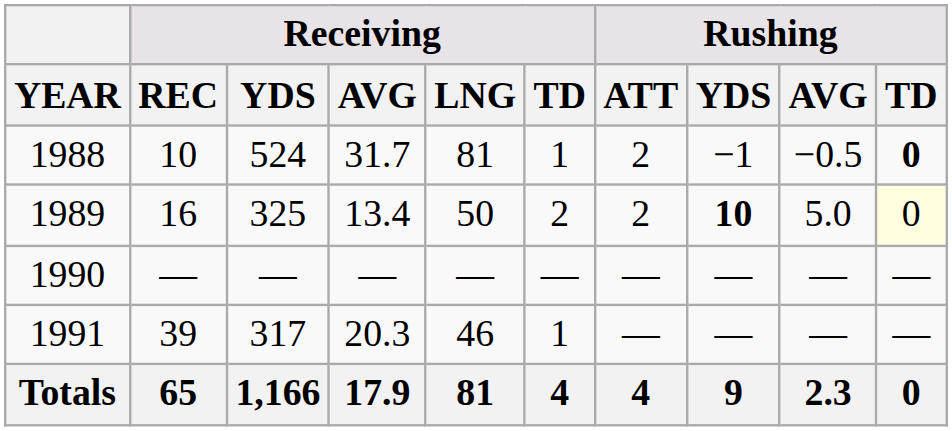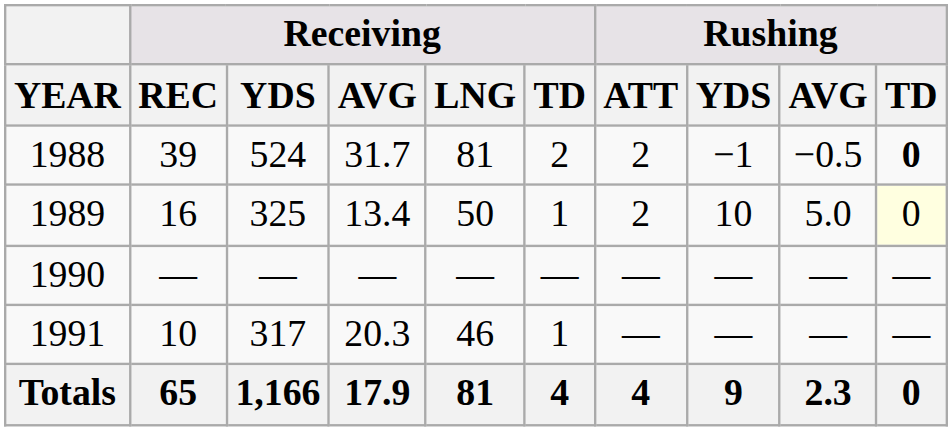 <table class=wikitable style="text-align:center">
 <tr>
 <th></th>
 <th colspan="5" style="background:#e7e3e7;">Receiving</th>
 <th colspan="4" style="background:#e7e3e7;">Rushing</th>
 </tr>
 <tr>
 <th>YEAR</th>
 <th>REC</th>
 <th>YDS</th>
 <th>AVG</th>
 <th>LNG</th>
 <th>TD</th>
 <th>ATT</th>
 <th>YDS</th>
 <th>AVG</th>
 <th>TD</th>
 </tr>
 <tr>
 <td>1988</td>
-<td>10</td>
+<td>39</td>
 <td>524</td>
 <td>31.7</td>
 <td>81</td>
-<td>1</td>
+<td>2</td>
 <td>2</td>
 <td>−1</td>
 <td>−0.5</td>
 <td><strong>0</strong></td>
 </tr>
 <tr>
 <td>1989</td>
 <td>16</td>
 <td>325</td>
 <td>13.4</td>
 <td>50</td>
+<td>1</td>
 <td>2</td>
-<td>2</td>
-<td><strong>10</strong></td>
+<td>10</td>
 <td>5.0</td>
 <td style="background: lightyellow;">0</td>
 </tr>
 <tr>
 <td>1990</td>
 <td>—</td>
 <td>—</td>
 <td>—</td>
 <td>—</td>
 <td>—</td>
 <td>—</td>
 <td>—</td>
 <td>—</td>
 <td>—</td>
 </tr>
 <tr>
 <td>1991</td>
-<td>39</td>
+<td>10</td>
 <td>317</td>
 <td>20.3</td>
 <td>46</td>
 <td>1</td>
 <td>—</td>
 <td>—</td>
 <td>—</td>
 <td>—</td>
 </tr>
 <tr>
 <th>Totals</th>
 <th>65</th>
 <th>1,166</th>
 <th>17.9</th>
 <th>81</th>
 <th>4</th>
 <th>4</th>
 <th>9</th>
 <th>2.3</th>
 <th>0</th>
 </tr>
 </table>
